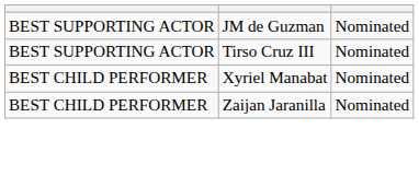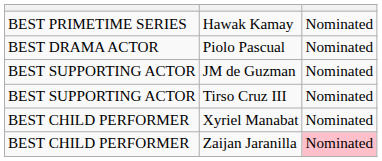 <table class="wikitable sortable">
 <tr>
 <th></th>
 <th></th>
 <th></th>
+</tr>
+<tr>
+<td>BEST PRIMETIME SERIES</td>
+<td>Hawak Kamay</td>
+<td>Nominated</td>
+</tr>
+<tr>
+<td>BEST DRAMA ACTOR</td>
+<td>Piolo Pascual</td>
+<td>Nominated</td>
 </tr>
 <tr>
 <td>BEST SUPPORTING ACTOR</td>
 <td>JM de Guzman</td>
 <td>Nominated</td>
 </tr>
 <tr>
 <td>BEST SUPPORTING ACTOR</td>
 <td>Tirso Cruz III</td>
 <td>Nominated</td>
 </tr>
 <tr>
 <td>BEST CHILD PERFORMER</td>
 <td>Xyriel Manabat</td>
 <td>Nominated</td>
 </tr>
 <tr>
 <td>BEST CHILD PERFORMER</td>
 <td>Zaijan Jaranilla</td>
-<td>Nominated</td>
+<td style="background: pink;">Nominated</td>
 </tr>
 </table>
